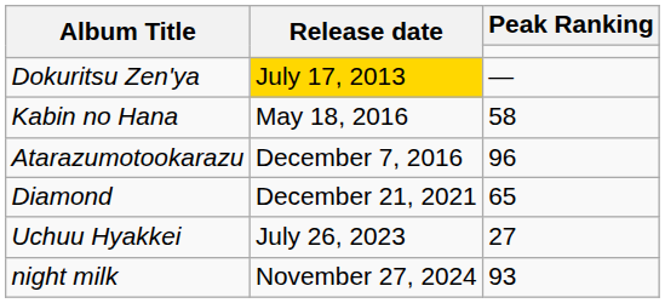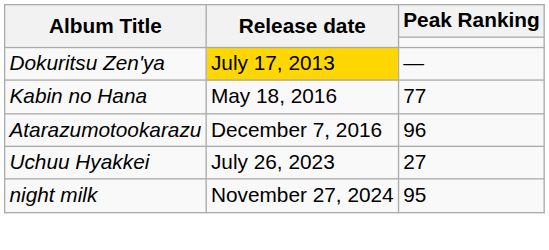 <table class="wikitable">
 <tr>
 <th rowspan="2">Album Title</th>
 <th rowspan="2">Release date</th>
 <th>Peak Ranking</th>
 </tr>
 <tr>
 <td><strong></strong></td>
 </tr>
 <tr>
 <td><em>Dokuritsu Zen'ya</em></td>
 <td style="background: gold;">July 17, 2013</td>
 <td>—</td>
 </tr>
 <tr>
 <td><em>Kabin no Hana</em></td>
 <td>May 18, 2016</td>
-<td>58</td>
+<td>77</td>
 </tr>
 <tr>
 <td><em>Atarazumotookarazu</em></td>
 <td>December 7, 2016</td>
 <td>96</td>
-</tr>
-<tr>
-<td><em>Diamond</em></td>
-<td>December 21, 2021</td>
-<td>65</td>
 </tr>
 <tr>
 <td><em>Uchuu Hyakkei</em></td>
 <td>July 26, 2023</td>
 <td>27</td>
 </tr>
 <tr>
 <td><em>night milk</em></td>
 <td>November 27, 2024</td>
-<td>93</td>
+<td>95</td>
 </tr>
 </table>
